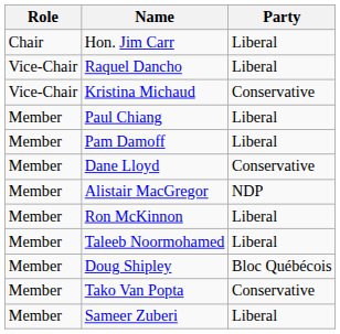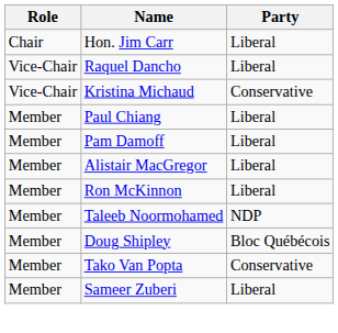 <table class="wikitable">
 <tr>
 <th>Role</th>
 <th>Name</th>
 <th>Party</th>
 </tr>
 <tr>
 <td>Chair</td>
 <td>Hon. <a href='#'>Jim Carr</a></td>
 <td>Liberal</td>
 </tr>
 <tr>
 <td>Vice-Chair</td>
 <td><a href='#'>Raquel Dancho</a></td>
 <td>Liberal</td>
 </tr>
 <tr>
 <td>Vice-Chair</td>
 <td><a href='#'>Kristina Michaud</a></td>
 <td>Conservative</td>
 </tr>
 <tr>
 <td>Member</td>
 <td><a href='#'>Paul Chiang</a></td>
 <td>Liberal</td>
 </tr>
 <tr>
 <td>Member</td>
 <td><a href='#'>Pam Damoff</a></td>
 <td>Liberal</td>
 </tr>
 <tr>
 <td>Member</td>
-<td><a href='#'>Dane Lloyd</a></td>
-<td>Conservative</td>
-</tr>
-<tr>
-<td>Member</td>
 <td><a href='#'>Alistair MacGregor</a></td>
-<td>NDP</td>
+<td>Liberal</td>
 </tr>
 <tr>
 <td>Member</td>
 <td><a href='#'>Ron McKinnon</a></td>
 <td>Liberal</td>
 </tr>
 <tr>
 <td>Member</td>
 <td><a href='#'>Taleeb Noormohamed</a></td>
-<td>Liberal</td>
+<td>NDP</td>
 </tr>
 <tr>
 <td>Member</td>
 <td><a href='#'>Doug Shipley</a></td>
 <td>Bloc Québécois</td>
 </tr>
 <tr>
 <td>Member</td>
 <td><a href='#'>Tako Van Popta</a></td>
 <td>Conservative</td>
 </tr>
 <tr>
 <td>Member</td>
 <td><a href='#'>Sameer Zuberi</a></td>
 <td>Liberal</td>
 </tr>
 </table>
